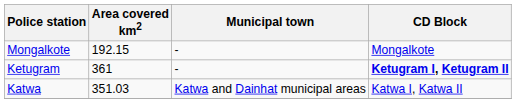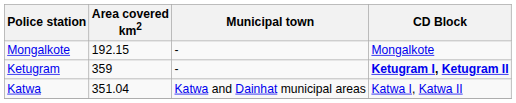 <table class="wikitable sortable">
 <tr>
 <th>Police station</th>
 <th>Area covered<br>km<sup>2</sup></th>
 <th>Municipal town</th>
 <th>CD Block</th>
 </tr>
 <tr>
 <td><a href='#'>Mongalkote</a></td>
 <td>192.15</td>
 <td>-</td>
 <td><a href='#'>Mongalkote</a></td>
 </tr>
 <tr>
 <td><a href='#'>Ketugram</a></td>
-<td>361</td>
+<td>359</td>
 <td>-</td>
 <td><strong><a href='#'>Ketugram I</a>, <a href='#'>Ketugram II</a></strong></td>
 </tr>
 <tr>
 <td><a href='#'>Katwa</a></td>
-<td>351.03</td>
+<td>351.04</td>
 <td><a href='#'>Katwa</a> and <a href='#'>Dainhat</a> municipal areas</td>
 <td><a href='#'>Katwa I</a>, <a href='#'>Katwa II</a></td>
 </tr>
 <tr>
 </tr>
 </table>
